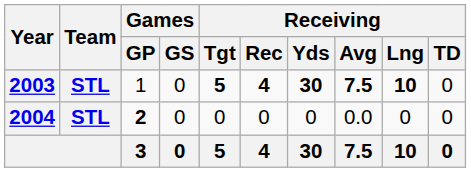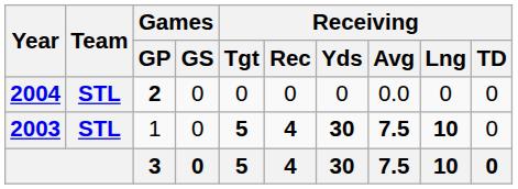 <table class="wikitable" style="text-align:center">
 <tr>
 <th rowspan="2">Year</th>
 <th rowspan="2">Team</th>
 <th colspan="2">Games</th>
 <th colspan="6">Receiving</th>
 </tr>
 <tr>
 <th>GP</th>
 <th>GS</th>
 <th>Tgt</th>
 <th>Rec</th>
 <th>Yds</th>
 <th>Avg</th>
 <th>Lng</th>
 <th>TD</th>
 </tr>
 <tr>
+<th><a href='#'>2004</a></th>
+<th><a href='#'>STL</a></th>
+<td><strong>2</strong></td>
+<td>0</td>
+<td>0</td>
+<td>0</td>
+<td>0</td>
+<td>0.0</td>
+<td>0</td>
+<td>0</td>
+</tr>
+<tr>
 <th><a href='#'>2003</a></th>
 <th><a href='#'>STL</a></th>
 <td>1</td>
 <td>0</td>
 <td><strong>5</strong></td>
 <td><strong>4</strong></td>
 <td><strong>30</strong></td>
 <td><strong>7.5</strong></td>
 <td><strong>10</strong></td>
-<td>0</td>
-</tr>
-<tr>
-<th><a href='#'>2004</a></th>
-<th><a href='#'>STL</a></th>
-<td><strong>2</strong></td>
-<td>0</td>
-<td>0</td>
-<td>0</td>
-<td>0</td>
-<td>0.0</td>
-<td>0</td>
 <td>0</td>
 </tr>
 <tr>
 <th colspan="2"></th>
 <th>3</th>
 <th>0</th>
 <th>5</th>
 <th>4</th>
 <th>30</th>
 <th>7.5</th>
 <th>10</th>
 <th>0</th>
 </tr>
 </table>
